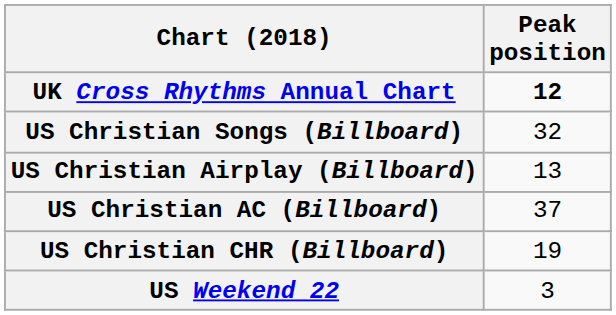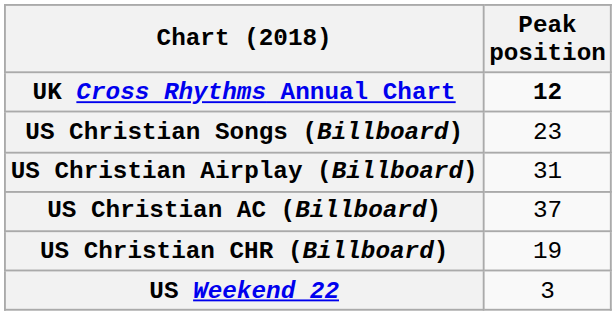 <table class="wikitable plainrowheaders" style="text-align:center">
 <tr>
 <th scope="col">Chart (2018)</th>
 <th scope="col">Peak<br>position</th>
 </tr>
 <tr>
 <th scope="row">UK <a href='#'><em> Cross Rhythms</em> Annual Chart</a></th>
 <td><strong>12</strong></td>
 </tr>
 <tr>
 <th scope="row">US Christian Songs (<em>Billboard</em>)</th>
-<td>32</td>
+<td>23</td>
 </tr>
 <tr>
 <th scope="row">US Christian Airplay (<em>Billboard</em>)</th>
-<td>13</td>
+<td>31</td>
 </tr>
 <tr>
 <th scope="row">US Christian AC (<em>Billboard</em>)</th>
 <td>37</td>
 </tr>
 <tr>
 <th scope="row">US Christian CHR (<em>Billboard</em>)</th>
 <td>19</td>
 </tr>
 <tr>
 <th scope="row">US <em><a href='#'>Weekend 22</a></em></th>
 <td>3</td>
 </tr>
 </table>
